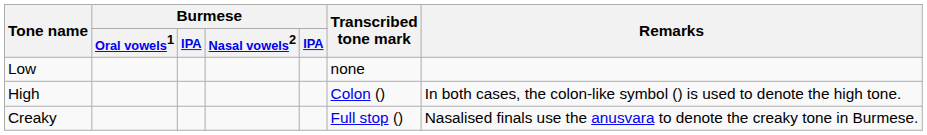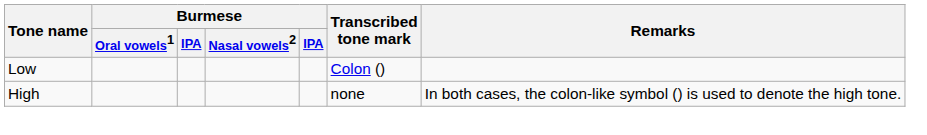 <table class="wikitable">
 <tr>
 <th rowspan="2">Tone name</th>
 <th colspan="4">Burmese</th>
 <th rowspan="2">Transcribed<br>tone mark</th>
 <th rowspan="2">Remarks</th>
 </tr>
 <tr>
 <th><small><a href='#'>Oral vowels</a></small><sup>1</sup></th>
 <th><small><a href='#'>IPA</a></small></th>
 <th><small><a href='#'>Nasal vowels</a></small><sup>2</sup></th>
 <th><small><a href='#'>IPA</a></small></th>
 </tr>
 <tr>
 <td>Low</td>
 <td></td>
 <td></td>
 <td></td>
 <td></td>
-<td>none</td>
+<td><a href='#'>Colon</a> ()</td>
 <td></td>
 </tr>
 <tr>
 <td>High</td>
 <td></td>
 <td></td>
 <td></td>
 <td></td>
-<td><a href='#'>Colon</a> ()</td>
+<td>none</td>
 <td>In both cases, the colon-like symbol () is used to denote the high tone.</td>
 </tr>
-<tr>
-<td>Creaky</td>
-<td></td>
-<td></td>
-<td></td>
-<td></td>
-<td><a href='#'>Full stop</a> ()</td>
-<td>Nasalised finals use the <a href='#'>anusvara</a> to denote the creaky tone in Burmese.</td>
-</tr>
 </table>
